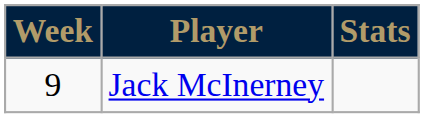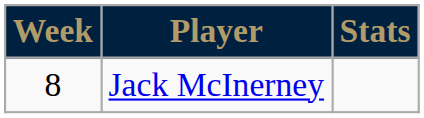 <table class=wikitable>
 <tr>
 <th style="background:#002040; color:#B19B69; text-align:center;">Week</th>
 <th style="background:#002040; color:#B19B69; text-align:center;">Player</th>
 <th style="background:#002040; color:#B19B69; text-align:center;">Stats</th>
 </tr>
 <tr>
-<td align=center>9</td>
+<td align=center>8</td>
 <td> <a href='#'>Jack McInerney</a></td>
 <td></td>
 </tr>
 </table>
